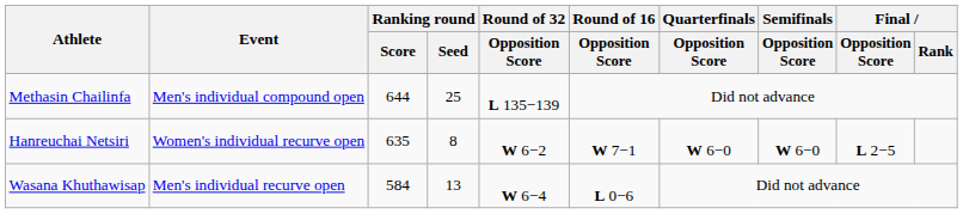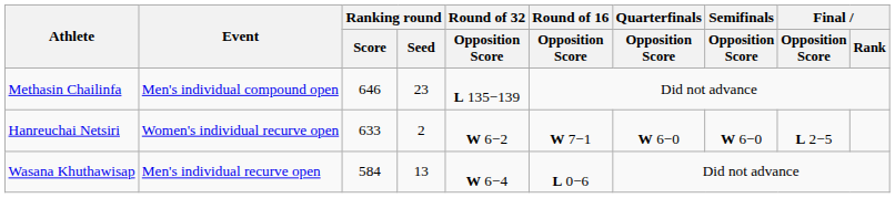 <table class="wikitable" style="font-size:90%">
 <tr>
 <th rowspan=2>Athlete</th>
 <th rowspan=2>Event</th>
 <th colspan="2">Ranking round</th>
 <th>Round of 32</th>
 <th>Round of 16</th>
 <th>Quarterfinals</th>
 <th>Semifinals</th>
 <th colspan="2">Final / </th>
 </tr>
 <tr style="font-size:95%">
 <th>Score</th>
 <th>Seed</th>
 <th>Opposition<br>Score</th>
 <th>Opposition<br>Score</th>
 <th>Opposition<br>Score</th>
 <th>Opposition<br>Score</th>
 <th>Opposition<br>Score</th>
 <th>Rank</th>
 </tr>
 <tr align=center>
 <td align=left><a href='#'>Methasin Chailinfa</a></td>
 <td align=left><a href='#'>Men's individual compound open</a></td>
-<td>644</td>
-<td>25</td>
+<td>646</td>
+<td>23</td>
 <td><br><strong>L</strong> 135−139</td>
 <td colspan=5>Did not advance</td>
 </tr>
 <tr align=center>
 <td align=left><a href='#'>Hanreuchai Netsiri</a></td>
 <td align=left><a href='#'>Women's individual recurve open</a></td>
-<td>635</td>
-<td>8</td>
+<td>633</td>
+<td>2</td>
 <td><br><strong>W</strong> 6−2</td>
 <td><br><strong>W</strong> 7−1</td>
 <td><br><strong>W</strong> 6−0</td>
 <td><br><strong>W</strong> 6−0</td>
 <td><br><strong>L</strong> 2−5</td>
 <td></td>
 </tr>
 <tr align=center>
 <td align=left><a href='#'>Wasana Khuthawisap</a></td>
 <td align=left><a href='#'>Men's individual recurve open</a></td>
 <td>584</td>
 <td>13</td>
 <td><br><strong>W</strong> 6−4</td>
 <td><br><strong>L</strong> 0−6</td>
 <td colspan=4>Did not advance</td>
 </tr>
 </table>
